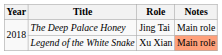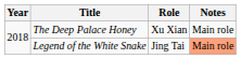 <table class="wikitable">
 <tr>
 <th>Year</th>
 <th>Title</th>
 <th>Role</th>
 <th class="unsortable">Notes</th>
 </tr>
 <tr>
 <td rowspan=2>2018</td>
 <td><em>The Deep Palace Honey</em></td>
-<td>Jing Tai</td>
+<td>Xu Xian</td>
 <td>Main role</td>
 </tr>
 <tr>
 <td><em>Legend of the White Snake</em></td>
-<td>Xu Xian</td>
+<td>Jing Tai</td>
 <td style="background: lightsalmon;">Main role</td>
 </tr>
 </table>
